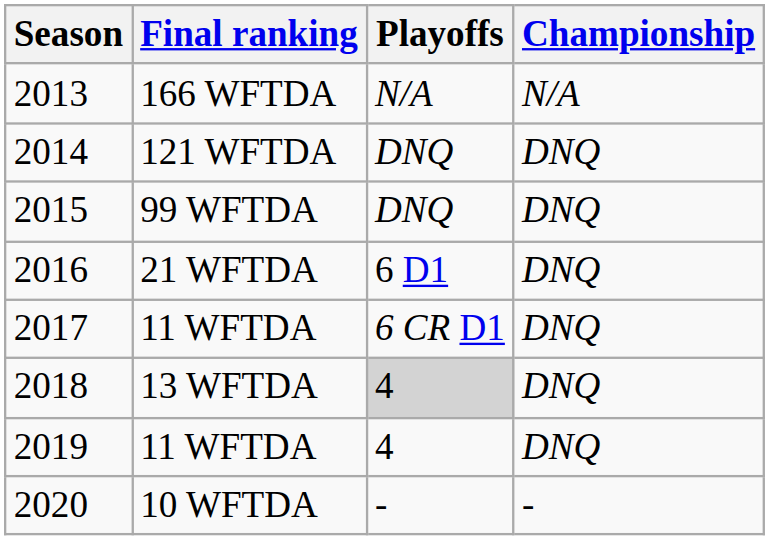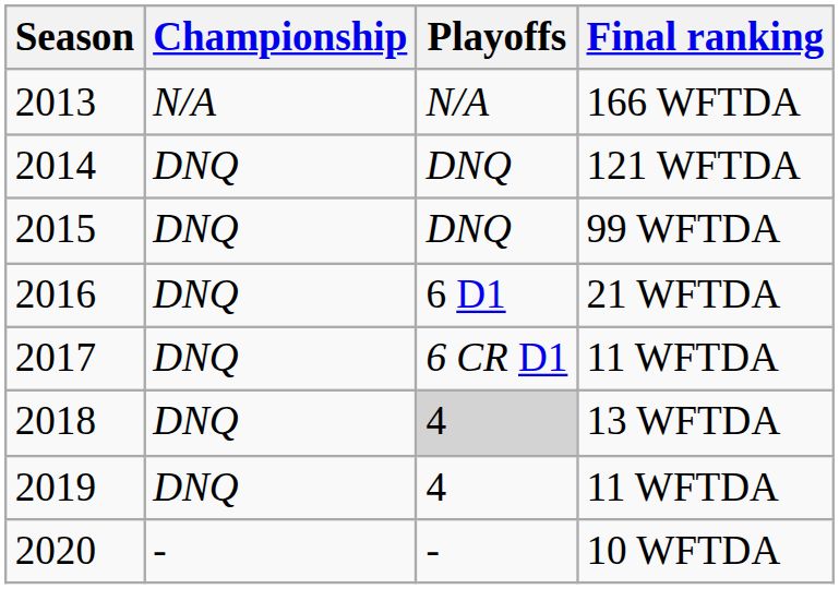 <table class="wikitable sortable">
 <tr>
 <th>Season</th>
+<th><a href='#'>Championship</a></th>
+<th>Playoffs</th>
 <th><a href='#'>Final ranking</a></th>
-<th>Playoffs</th>
-<th><a href='#'>Championship</a></th>
 </tr>
 <tr>
 <td>2013</td>
-<td>166 WFTDA</td>
 <td><em>N/A</em></td>
 <td><em>N/A</em></td>
+<td>166 WFTDA</td>
 </tr>
 <tr>
 <td>2014</td>
-<td>121 WFTDA</td>
 <td><em>DNQ</em></td>
 <td><em>DNQ</em></td>
+<td>121 WFTDA</td>
 </tr>
 <tr>
 <td>2015</td>
-<td>99 WFTDA</td>
 <td><em>DNQ</em></td>
 <td><em>DNQ</em></td>
+<td>99 WFTDA</td>
 </tr>
 <tr>
 <td>2016</td>
+<td><em>DNQ</em></td>
+<td>6 <a href='#'>D1</a></td>
 <td>21 WFTDA</td>
-<td>6 <a href='#'>D1</a></td>
-<td><em>DNQ</em></td>
 </tr>
 <tr>
 <td>2017</td>
+<td><em>DNQ</em></td>
+<td><em>6 CR</em> <a href='#'>D1</a></td>
 <td>11 WFTDA</td>
-<td><em>6 CR</em> <a href='#'>D1</a></td>
-<td><em>DNQ</em></td>
 </tr>
 <tr>
 <td>2018</td>
+<td><em>DNQ</em></td>
+<td style="background: lightgrey;">4</td>
 <td>13 WFTDA</td>
-<td style="background: lightgrey;">4</td>
-<td><em>DNQ</em></td>
 </tr>
 <tr>
 <td>2019</td>
+<td><em>DNQ</em></td>
+<td>4</td>
 <td>11 WFTDA</td>
-<td>4</td>
-<td><em>DNQ</em></td>
 </tr>
 <tr>
 <td>2020</td>
-<td>10 WFTDA</td>
 <td>-</td>
 <td>-</td>
+<td>10 WFTDA</td>
 </tr>
 </table>
